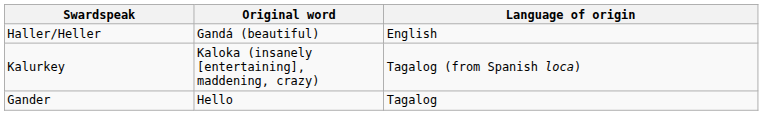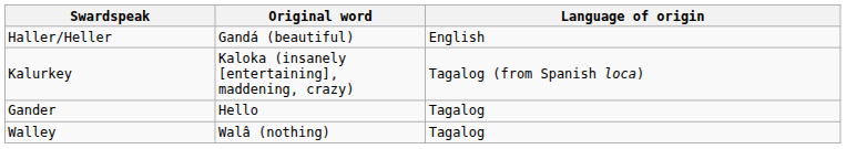 <table class="wikitable">
 <tr --->
 <th scope="col" width="200">Swardspeak</th>
 <th scope="col" width="200">Original word</th>
 <th scope="col" width="400">Language of origin</th>
 </tr>
 <tr --->
 <td>Haller/Heller</td>
 <td>Gandá (beautiful)</td>
 <td>English</td>
 </tr>
 <tr --->
 <td>Kalurkey</td>
 <td>Kaloka (insanely [entertaining], maddening, crazy)</td>
 <td>Tagalog (from Spanish <em>loca</em>)</td>
 </tr>
 <tr --->
 <td>Gander</td>
 <td>Hello</td>
 <td>Tagalog</td>
 </tr>
+<tr --->
+<td>Walley</td>
+<td>Walâ (nothing)</td>
+<td>Tagalog</td>
+</tr>
 </table>
